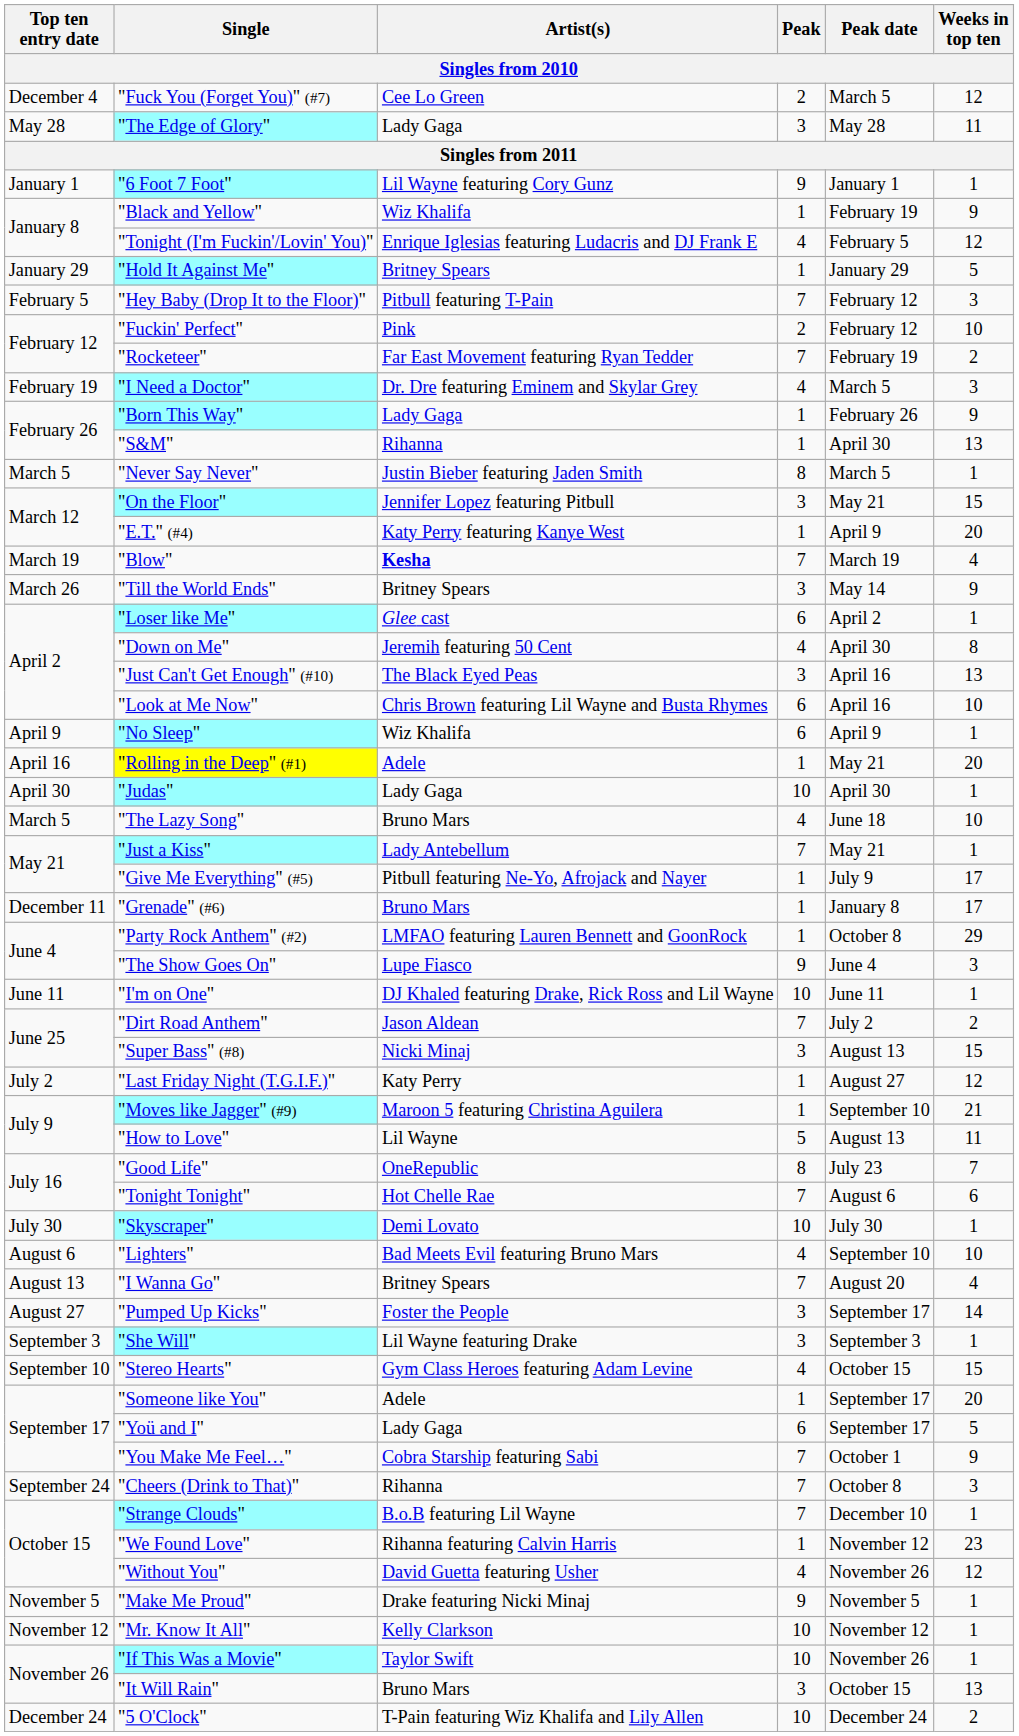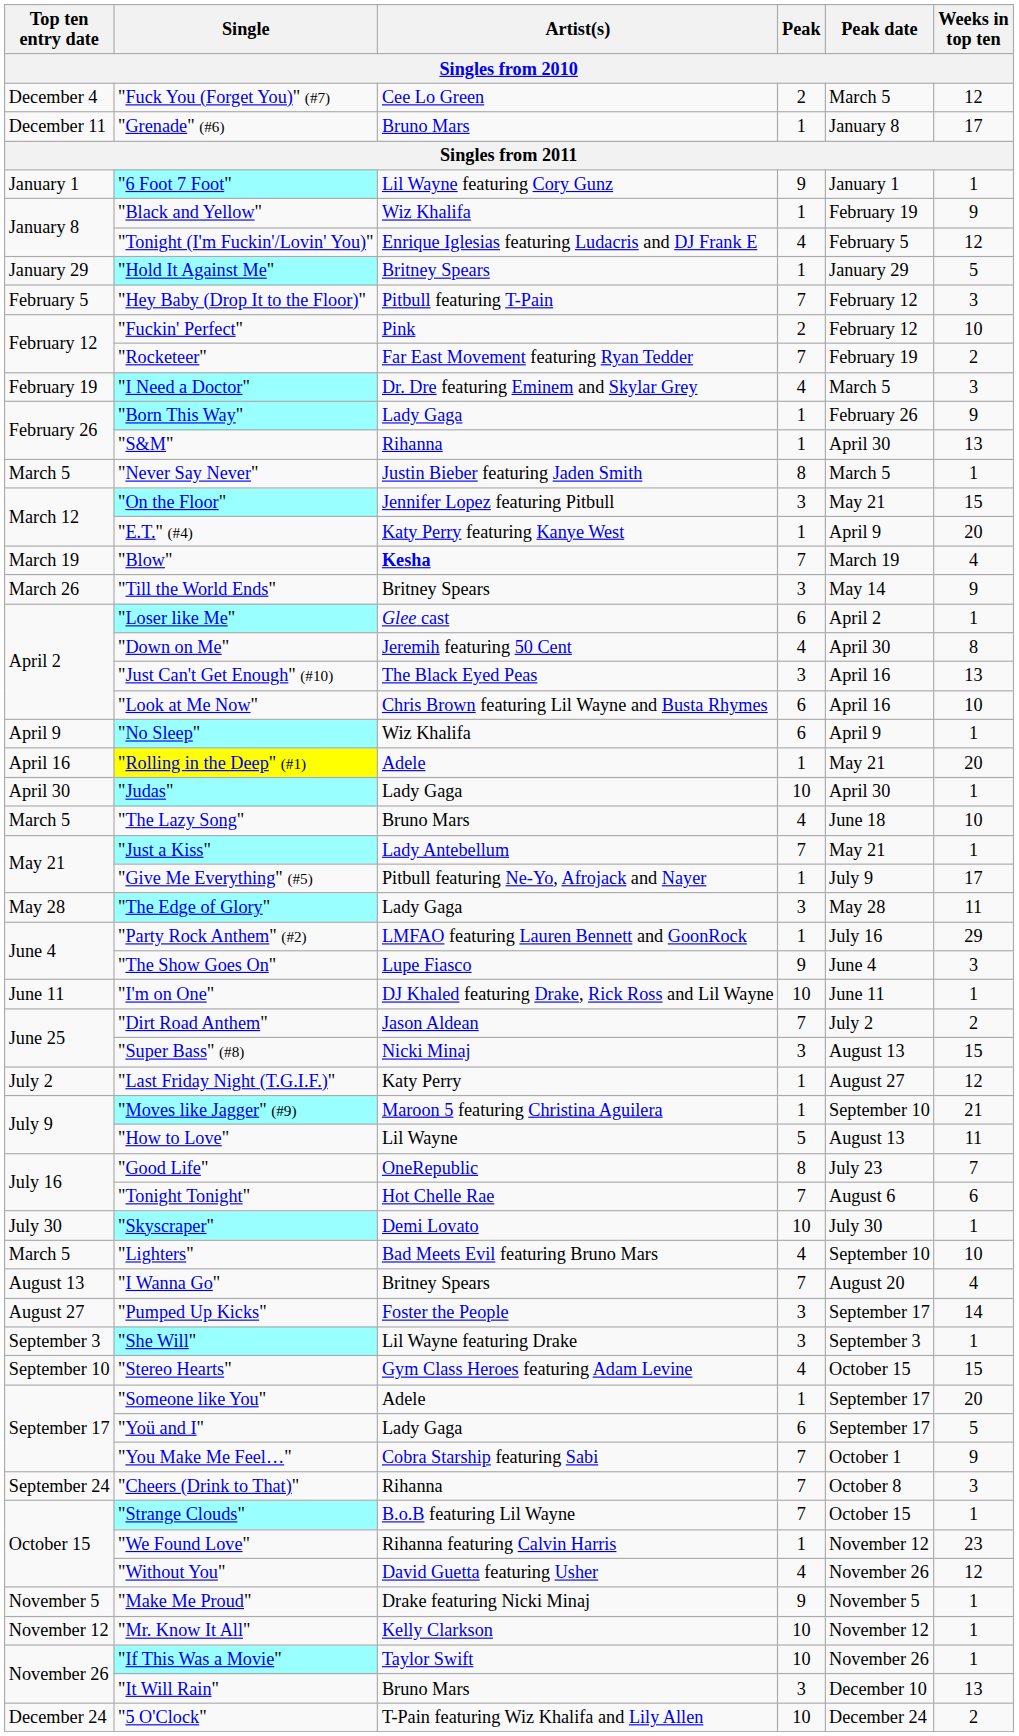 <table class="wikitable sortable">
 <tr>
 <th>Top ten<br>entry date</th>
 <th>Single</th>
 <th>Artist(s)</th>
 <th data-sort-type="number">Peak</th>
 <th>Peak date</th>
 <th data-sort-type="number">Weeks in<br>top ten</th>
 </tr>
 <tr>
 <th colspan=6><a href='#'>Singles from 2010</a></th>
 </tr>
 <tr>
 <td>December 4</td>
 <td>"<a href='#'>Fuck You (Forget You)</a>" <small>(#7)</small> </td>
 <td><a href='#'>Cee Lo Green</a></td>
 <td align=center>2</td>
 <td>March 5</td>
 <td align=center>12</td>
 </tr>
 <tr>
-<td>May 28</td>
-<td bgcolor = #99FFFF>"<a href='#'>The Edge of Glory</a>" </td>
-<td>Lady Gaga</td>
-<td align=center>3</td>
-<td>May 28</td>
-<td align=center>11</td>
+<td>December 11</td>
+<td>"<a href='#'>Grenade</a>" <small>(#6)</small></td>
+<td><a href='#'>Bruno Mars</a></td>
+<td align=center>1</td>
+<td>January 8</td>
+<td align=center>17</td>
 </tr>
 <tr>
 <th colspan=6>Singles from 2011</th>
 </tr>
 <tr>
 <td>January 1</td>
 <td bgcolor = #99FFFF>"<a href='#'>6 Foot 7 Foot</a>" </td>
 <td><a href='#'>Lil Wayne</a> featuring <a href='#'>Cory Gunz</a></td>
 <td align=center>9</td>
 <td>January 1</td>
 <td align=center>1</td>
 </tr>
 <tr>
 <td rowspan=2>January 8</td>
 <td>"<a href='#'>Black and Yellow</a>"</td>
 <td><a href='#'>Wiz Khalifa</a></td>
 <td align=center>1</td>
 <td>February 19</td>
 <td align=center>9</td>
 </tr>
 <tr>
 <td>"<a href='#'>Tonight (I'm Fuckin'/Lovin' You)</a>"</td>
 <td><a href='#'>Enrique Iglesias</a> featuring <a href='#'>Ludacris</a> and <a href='#'>DJ Frank E</a></td>
 <td align=center>4</td>
 <td>February 5</td>
 <td align=center>12</td>
 </tr>
 <tr>
 <td>January 29</td>
 <td bgcolor = #99FFFF>"<a href='#'>Hold It Against Me</a>" </td>
 <td><a href='#'>Britney Spears</a></td>
 <td align=center>1</td>
 <td>January 29</td>
 <td align=center>5</td>
 </tr>
 <tr>
 <td>February 5</td>
 <td>"<a href='#'>Hey Baby (Drop It to the Floor)</a>"</td>
 <td><a href='#'>Pitbull</a> featuring <a href='#'>T-Pain</a></td>
 <td align=center>7</td>
 <td>February 12</td>
 <td align=center>3</td>
 </tr>
 <tr>
 <td rowspan=2>February 12</td>
 <td>"<a href='#'>Fuckin' Perfect</a>"</td>
 <td><a href='#'>Pink</a></td>
 <td align=center>2</td>
 <td>February 12</td>
 <td align=center>10</td>
 </tr>
 <tr>
 <td>"<a href='#'>Rocketeer</a>"</td>
 <td><a href='#'>Far East Movement</a> featuring <a href='#'>Ryan Tedder</a></td>
 <td align=center>7</td>
 <td>February 19</td>
 <td align=center>2</td>
 </tr>
 <tr>
 <td>February 19</td>
 <td bgcolor = #99FFFF>"<a href='#'>I Need a Doctor</a>" </td>
 <td><a href='#'>Dr. Dre</a> featuring <a href='#'>Eminem</a> and <a href='#'>Skylar Grey</a></td>
 <td align=center>4</td>
 <td>March 5</td>
 <td align=center>3</td>
 </tr>
 <tr>
 <td rowspan=2>February 26</td>
 <td bgcolor = #99FFFF>"<a href='#'>Born This Way</a>" </td>
 <td><a href='#'>Lady Gaga</a></td>
 <td align=center>1</td>
 <td>February 26</td>
 <td align=center>9</td>
 </tr>
 <tr>
 <td>"<a href='#'>S&M</a>"</td>
 <td><a href='#'>Rihanna</a></td>
 <td align=center>1</td>
 <td>April 30</td>
 <td align=center>13</td>
 </tr>
 <tr>
 <td>March 5</td>
 <td>"<a href='#'>Never Say Never</a>"</td>
 <td><a href='#'>Justin Bieber</a> featuring <a href='#'>Jaden Smith</a></td>
 <td align=center>8</td>
 <td>March 5</td>
 <td align=center>1</td>
 </tr>
 <tr>
 <td rowspan=2>March 12</td>
 <td bgcolor = #99FFFF>"<a href='#'>On the Floor</a>" </td>
 <td><a href='#'>Jennifer Lopez</a> featuring Pitbull</td>
 <td align=center>3</td>
 <td>May 21</td>
 <td align=center>15</td>
 </tr>
 <tr>
 <td>"<a href='#'>E.T.</a>" <small>(#4)</small></td>
 <td><a href='#'>Katy Perry</a> featuring <a href='#'>Kanye West</a></td>
 <td align="center">1</td>
 <td>April 9</td>
 <td align="center">20</td>
 </tr>
 <tr>
 <td>March 19</td>
 <td>"<a href='#'>Blow</a>"</td>
 <td><strong><a href='#'>Kesha</a></strong></td>
 <td align=center>7</td>
 <td>March 19</td>
 <td align=center>4</td>
 </tr>
 <tr>
 <td>March 26</td>
 <td>"<a href='#'>Till the World Ends</a>"</td>
 <td>Britney Spears</td>
 <td align=center>3</td>
 <td>May 14</td>
 <td align=center>9</td>
 </tr>
 <tr>
 <td rowspan=4>April 2</td>
 <td bgcolor = #99FFFF>"<a href='#'>Loser like Me</a>" </td>
 <td><a href='#'><em>Glee</em> cast</a></td>
 <td align=center>6</td>
 <td>April 2</td>
 <td align=center>1</td>
 </tr>
 <tr>
 <td>"<a href='#'>Down on Me</a>"</td>
 <td><a href='#'>Jeremih</a> featuring <a href='#'>50 Cent</a></td>
 <td align=center>4</td>
 <td>April 30</td>
 <td align=center>8</td>
 </tr>
 <tr>
 <td>"<a href='#'>Just Can't Get Enough</a>" <small>(#10)</small></td>
 <td><a href='#'>The Black Eyed Peas</a></td>
 <td align=center>3</td>
 <td>April 16</td>
 <td align=center>13</td>
 </tr>
 <tr>
 <td>"<a href='#'>Look at Me Now</a>"</td>
 <td><a href='#'>Chris Brown</a> featuring Lil Wayne and <a href='#'>Busta Rhymes</a></td>
 <td align=center>6</td>
 <td>April 16</td>
 <td align=center>10</td>
 </tr>
 <tr>
 <td>April 9</td>
 <td bgcolor = #99FFFF>"<a href='#'>No Sleep</a>" </td>
 <td>Wiz Khalifa</td>
 <td align=center>6</td>
 <td>April 9</td>
 <td align=center>1</td>
 </tr>
 <tr>
 <td>April 16</td>
 <td style= "background:#FFFF00">"<a href='#'>Rolling in the Deep</a>"  <small>(#1)</small></td>
 <td><a href='#'>Adele</a></td>
 <td align=center>1</td>
 <td>May 21</td>
 <td align=center>20</td>
 </tr>
 <tr>
 <td>April 30</td>
 <td bgcolor = #99FFFF>"<a href='#'>Judas</a>" </td>
 <td>Lady Gaga</td>
 <td align=center>10</td>
 <td>April 30</td>
 <td align=center>1</td>
 </tr>
 <tr>
 <td>March 5</td>
 <td>"<a href='#'>The Lazy Song</a>"</td>
 <td>Bruno Mars</td>
 <td align=center>4</td>
 <td>June 18</td>
 <td align=center>10</td>
 </tr>
 <tr>
 <td rowspan=2>May 21</td>
 <td bgcolor = #99FFFF>"<a href='#'>Just a Kiss</a>" </td>
 <td><a href='#'>Lady Antebellum</a></td>
 <td align=center>7</td>
 <td>May 21</td>
 <td align=center>1</td>
 </tr>
 <tr>
 <td>"<a href='#'>Give Me Everything</a>" <small>(#5)</small> </td>
 <td>Pitbull featuring <a href='#'>Ne-Yo</a>, <a href='#'>Afrojack</a> and <a href='#'>Nayer</a></td>
 <td align=center>1</td>
 <td>July 9</td>
 <td align=center>17</td>
 </tr>
 <tr>
-<td>December 11</td>
-<td>"<a href='#'>Grenade</a>" <small>(#6)</small></td>
-<td><a href='#'>Bruno Mars</a></td>
-<td align=center>1</td>
-<td>January 8</td>
-<td align=center>17</td>
+<td>May 28</td>
+<td bgcolor = #99FFFF>"<a href='#'>The Edge of Glory</a>" </td>
+<td>Lady Gaga</td>
+<td align=center>3</td>
+<td>May 28</td>
+<td align=center>11</td>
 </tr>
 <tr>
 <td rowspan=2>June 4</td>
 <td>"<a href='#'>Party Rock Anthem</a>" <small>(#2)</small> </td>
 <td><a href='#'>LMFAO</a> featuring <a href='#'>Lauren Bennett</a> and <a href='#'>GoonRock</a></td>
 <td align=center>1</td>
-<td>October 8</td>
+<td>July 16</td>
 <td align=center>29</td>
 </tr>
 <tr>
 <td>"<a href='#'>The Show Goes On</a>"</td>
 <td><a href='#'>Lupe Fiasco</a></td>
 <td align=center>9</td>
 <td>June 4</td>
 <td align=center>3</td>
 </tr>
 <tr>
 <td>June 11</td>
 <td>"<a href='#'>I'm on One</a>"</td>
 <td><a href='#'>DJ Khaled</a> featuring <a href='#'>Drake</a>, <a href='#'>Rick Ross</a> and Lil Wayne</td>
 <td align=center>10</td>
 <td>June 11</td>
 <td align=center>1</td>
 </tr>
 <tr>
 <td rowspan=2>June 25</td>
 <td>"<a href='#'>Dirt Road Anthem</a>"</td>
 <td><a href='#'>Jason Aldean</a></td>
 <td align=center>7</td>
 <td>July 2</td>
 <td align=center>2</td>
 </tr>
 <tr>
 <td>"<a href='#'>Super Bass</a>"  <small>(#8)</small></td>
 <td><a href='#'>Nicki Minaj</a></td>
 <td align=center>3</td>
 <td>August 13</td>
 <td align=center>15</td>
 </tr>
 <tr>
 <td>July 2</td>
 <td>"<a href='#'>Last Friday Night (T.G.I.F.)</a>"</td>
 <td>Katy Perry</td>
 <td align=center>1</td>
 <td>August 27</td>
 <td align=center>12</td>
 </tr>
 <tr>
 <td rowspan=2>July 9</td>
 <td bgcolor = #99FFFF>"<a href='#'>Moves like Jagger</a>" <small>(#9)</small> </td>
 <td><a href='#'>Maroon 5</a> featuring <a href='#'>Christina Aguilera</a></td>
 <td align=center>1</td>
 <td>September 10</td>
 <td align=center>21</td>
 </tr>
 <tr>
 <td>"<a href='#'>How to Love</a>"</td>
 <td>Lil Wayne</td>
 <td align=center>5</td>
 <td>August 13</td>
 <td align=center>11</td>
 </tr>
 <tr>
 <td rowspan=2>July 16</td>
 <td>"<a href='#'>Good Life</a>"</td>
 <td><a href='#'>OneRepublic</a></td>
 <td align=center>8</td>
 <td>July 23</td>
 <td align=center>7</td>
 </tr>
 <tr>
 <td>"<a href='#'>Tonight Tonight</a>"</td>
 <td><a href='#'>Hot Chelle Rae</a></td>
 <td align=center>7</td>
 <td>August 6</td>
 <td align=center>6</td>
 </tr>
 <tr>
 <td>July 30</td>
 <td bgcolor = #99FFFF>"<a href='#'>Skyscraper</a>" </td>
 <td><a href='#'>Demi Lovato</a></td>
 <td align=center>10</td>
 <td>July 30</td>
 <td align=center>1</td>
 </tr>
 <tr>
-<td>August 6</td>
+<td>March 5</td>
 <td>"<a href='#'>Lighters</a>"</td>
 <td><a href='#'>Bad Meets Evil</a> featuring Bruno Mars</td>
 <td align=center>4</td>
 <td>September 10</td>
 <td align=center>10</td>
 </tr>
 <tr>
 <td>August 13</td>
 <td>"<a href='#'>I Wanna Go</a>"</td>
 <td>Britney Spears</td>
 <td align=center>7</td>
 <td>August 20</td>
 <td align=center>4</td>
 </tr>
 <tr>
 <td>August 27</td>
 <td>"<a href='#'>Pumped Up Kicks</a>"</td>
 <td><a href='#'>Foster the People</a></td>
 <td align=center>3</td>
 <td>September 17</td>
 <td align=center>14</td>
 </tr>
 <tr>
 <td>September 3</td>
 <td bgcolor = #99FFFF>"<a href='#'>She Will</a>" </td>
 <td>Lil Wayne featuring Drake</td>
 <td align=center>3</td>
 <td>September 3</td>
 <td align=center>1</td>
 </tr>
 <tr>
 <td>September 10</td>
 <td>"<a href='#'>Stereo Hearts</a>"</td>
 <td><a href='#'>Gym Class Heroes</a> featuring <a href='#'>Adam Levine</a></td>
 <td align=center>4</td>
 <td>October 15</td>
 <td align=center>15</td>
 </tr>
 <tr>
 <td rowspan=3>September 17</td>
 <td>"<a href='#'>Someone like You</a>"</td>
 <td>Adele</td>
 <td align=center>1</td>
 <td>September 17</td>
 <td align=center>20</td>
 </tr>
 <tr>
 <td>"<a href='#'>Yoü and I</a>"</td>
 <td>Lady Gaga</td>
 <td align=center>6</td>
 <td>September 17</td>
 <td align=center>5</td>
 </tr>
 <tr>
 <td>"<a href='#'>You Make Me Feel…</a>"</td>
 <td><a href='#'>Cobra Starship</a> featuring <a href='#'>Sabi</a></td>
 <td align=center>7</td>
 <td>October 1</td>
 <td align=center>9</td>
 </tr>
 <tr>
 <td>September 24</td>
 <td>"<a href='#'>Cheers (Drink to That)</a>"</td>
 <td>Rihanna</td>
 <td align=center>7</td>
 <td>October 8</td>
 <td align=center>3</td>
 </tr>
 <tr>
 <td rowspan=3>October 15</td>
 <td bgcolor = #99FFFF>"<a href='#'>Strange Clouds</a>" </td>
 <td><a href='#'>B.o.B</a> featuring Lil Wayne</td>
 <td align=center>7</td>
-<td>December 10</td>
+<td>October 15</td>
 <td align=center>1</td>
 </tr>
 <tr>
 <td>"<a href='#'>We Found Love</a>"</td>
 <td>Rihanna featuring <a href='#'>Calvin Harris</a></td>
 <td align=center>1</td>
 <td>November 12</td>
 <td align=center>23</td>
 </tr>
 <tr>
 <td>"<a href='#'>Without You</a>"</td>
 <td><a href='#'>David Guetta</a> featuring <a href='#'>Usher</a></td>
 <td align=center>4</td>
 <td>November 26</td>
 <td align=center>12</td>
 </tr>
 <tr>
 <td>November 5</td>
 <td>"<a href='#'>Make Me Proud</a>"</td>
 <td>Drake featuring Nicki Minaj</td>
 <td align=center>9</td>
 <td>November 5</td>
 <td align=center>1</td>
 </tr>
 <tr>
 <td>November 12</td>
 <td>"<a href='#'>Mr. Know It All</a>"</td>
 <td><a href='#'>Kelly Clarkson</a></td>
 <td align=center>10</td>
 <td>November 12</td>
 <td align=center>1</td>
 </tr>
 <tr>
 <td rowspan=2>November 26</td>
 <td bgcolor = #99FFFF>"<a href='#'>If This Was a Movie</a>" </td>
 <td><a href='#'>Taylor Swift</a></td>
 <td align=center>10</td>
 <td>November 26</td>
 <td align=center>1</td>
 </tr>
 <tr>
 <td>"<a href='#'>It Will Rain</a>"</td>
 <td>Bruno Mars</td>
 <td align=center>3</td>
-<td>October 15</td>
+<td>December 10</td>
 <td align=center>13</td>
 </tr>
 <tr>
 <td>December 24</td>
 <td>"<a href='#'>5 O'Clock</a>"</td>
 <td>T-Pain featuring Wiz Khalifa and <a href='#'>Lily Allen</a></td>
 <td align=center>10</td>
 <td>December 24</td>
 <td align=center>2</td>
 </tr>
 </table>
